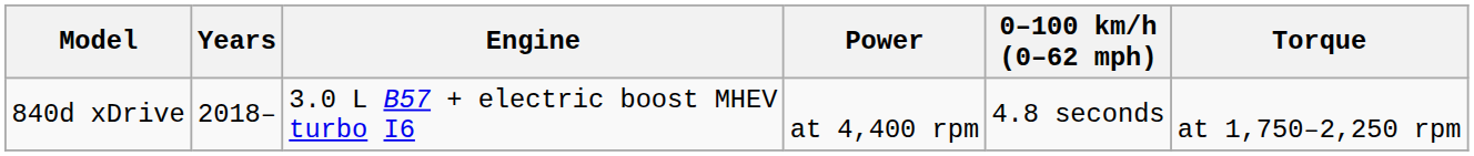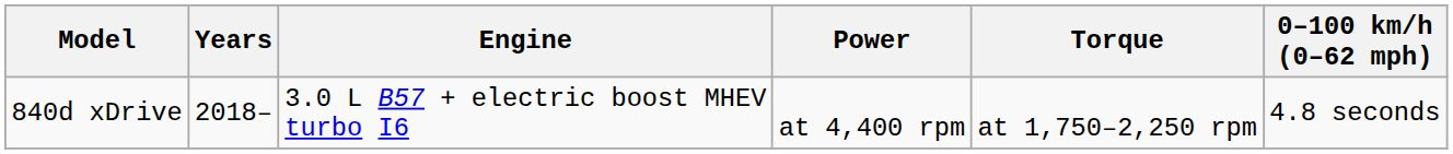 <table class="wikitable sortable">
 <tr>
 <th>Model</th>
 <th>Years</th>
 <th>Engine</th>
 <th>Power</th>
+<th>Torque</th>
 <th>0–100 km/h <br> (0–62 mph)</th>
-<th>Torque</th>
 </tr>
 <tr>
 <td rowspan="1">840d xDrive</td>
 <td>2018–</td>
 <td>3.0 L <em><a href='#'>B57</a></em> + electric boost MHEV <br> <a href='#'>turbo</a> <a href='#'>I6</a></td>
 <td> <br> at 4,400 rpm</td>
+<td> <br> at 1,750–2,250 rpm</td>
 <td>4.8 seconds</td>
-<td> <br> at 1,750–2,250 rpm</td>
 </tr>
 </table>
